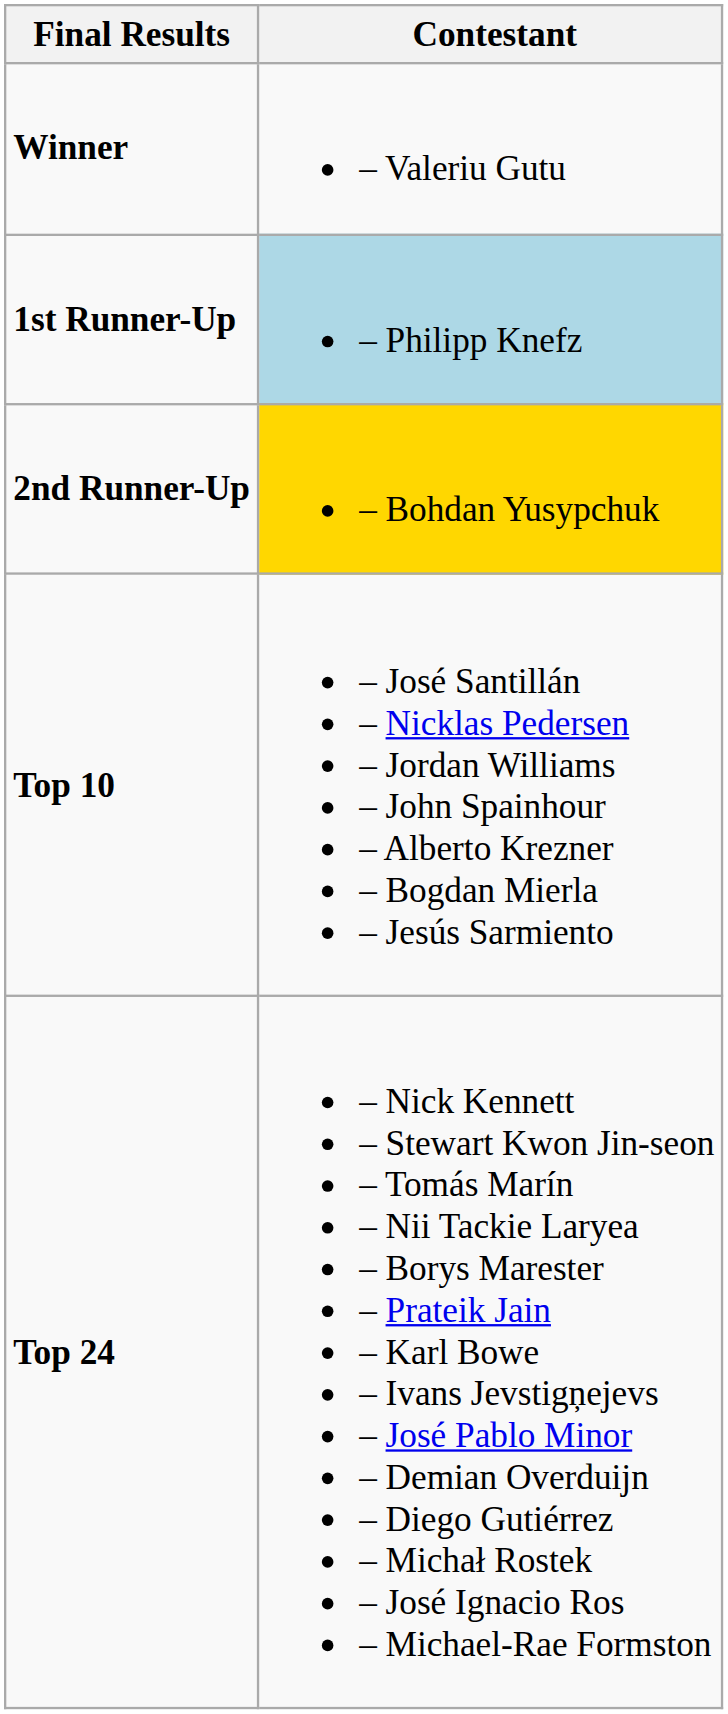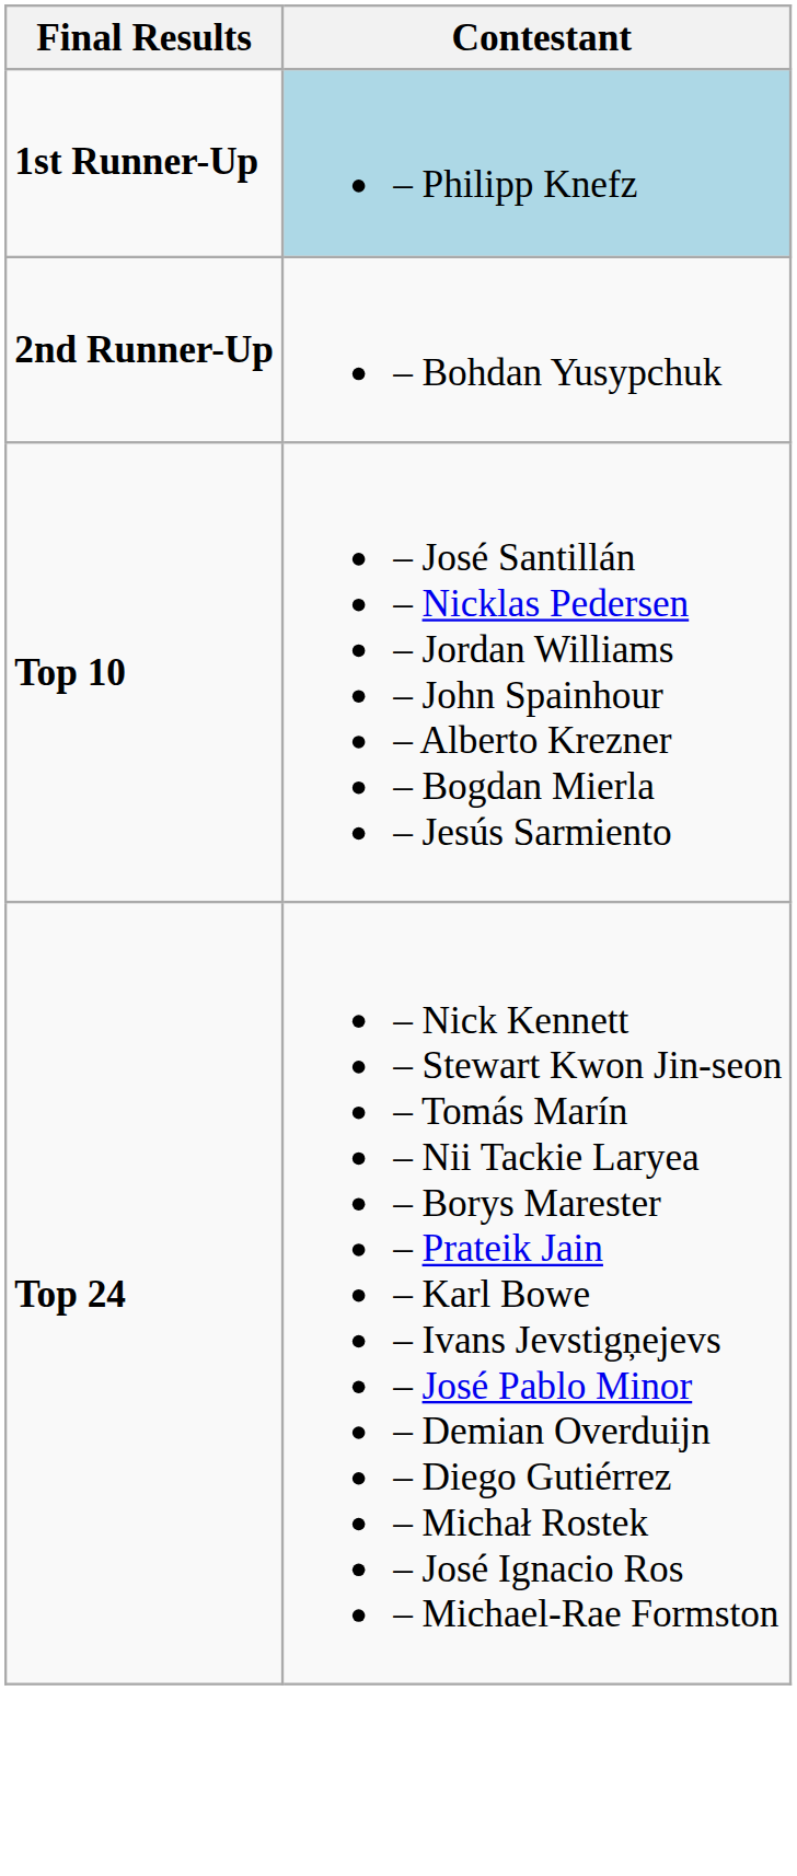 <table class="wikitable sortable" style="font-size:95%;">
 <tr>
 <th>Final Results</th>
 <th> Contestant</th>
-</tr>
-<tr>
-<td><strong>Winner</strong></td>
-<td><br><ul><li><strong></strong> – Valeriu Gutu</li></ul></td>
 </tr>
 <tr>
 <td><strong>1st Runner-Up</strong></td>
 <td style="background: lightblue;"><br><ul><li><strong></strong> – Philipp Knefz</li></ul></td>
 </tr>
 <tr>
 <td><strong>2nd Runner-Up</strong></td>
-<td style="background: gold;"><br><ul><li><strong></strong> – Bohdan Yusypchuk</li></ul></td>
+<td><br><ul><li><strong></strong> – Bohdan Yusypchuk</li></ul></td>
 </tr>
 <tr>
 <td><strong>Top 10</strong></td>
 <td><br><ul><li><strong></strong> – José Santillán</li><li><strong></strong> – <a href='#'>Nicklas Pedersen</a></li><li><strong></strong> – Jordan Williams</li><li><strong></strong> – John Spainhour</li><li><strong></strong> – Alberto Krezner</li><li><strong></strong> – Bogdan Mierla</li><li><strong></strong> – Jesús Sarmiento</li></ul></td>
 </tr>
 <tr>
 <td><strong>Top 24</strong></td>
 <td><br><ul><li><strong></strong> – Nick Kennett</li><li><strong></strong> – Stewart Kwon Jin-seon</li><li><strong></strong> – Tomás Marín</li><li><strong></strong> – Nii Tackie Laryea</li><li><strong></strong> – Borys Marester</li><li><strong></strong> – <a href='#'>Prateik Jain</a></li><li><strong></strong> – Karl Bowe</li><li><strong></strong> – Ivans Jevstigņejevs</li><li><strong></strong> – <a href='#'>José Pablo Minor</a></li><li><strong></strong> – Demian Overduijn</li><li><strong></strong> – Diego Gutiérrez</li><li><strong></strong> – Michał Rostek</li><li><strong></strong> –  José Ignacio Ros</li><li><strong></strong> – Michael-Rae Formston</li></ul></td>
 </tr>
 </table>
